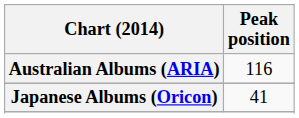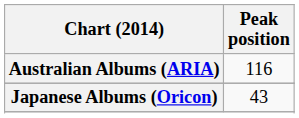 <table class="wikitable sortable plainrowheaders">
 <tr>
 <th>Chart (2014)</th>
 <th>Peak<br>position</th>
 </tr>
 <tr>
 <th scope="row">Australian Albums (<a href='#'>ARIA</a>)</th>
 <td align="center">116</td>
 </tr>
 <tr>
 </tr>
 <tr>
 </tr>
 <tr>
 </tr>
 <tr>
 </tr>
 <tr>
 </tr>
 <tr>
 <th scope="row">Japanese Albums (<a href='#'>Oricon</a>)</th>
-<td style="text-align:center;">41</td>
+<td style="text-align:center;">43</td>
 </tr>
 <tr>
 </tr>
 <tr>
 </tr>
 <tr>
 </tr>
 <tr>
 </tr>
 <tr>
 </tr>
 <tr>
 </tr>
 <tr>
 </tr>
 <tr>
 </tr>
 <tr>
 </tr>
 </table>
